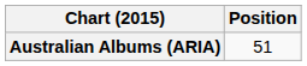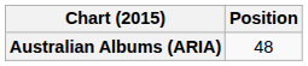 <table class="wikitable plainrowheaders" style="text-align:center">
 <tr>
 <th scope="col">Chart (2015)</th>
 <th scope="col">Position</th>
 </tr>
 <tr>
 <th scope="row">Australian Albums (ARIA)</th>
-<td>51</td>
+<td>48</td>
 </tr>
 </table>
